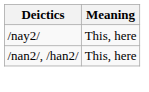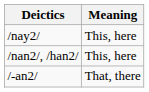 <table class="wikitable">
 <tr>
 <th>Deictics</th>
 <th>Meaning</th>
 </tr>
 <tr>
 <td>/nay2/</td>
 <td>This, here</td>
 </tr>
 <tr>
 <td>/nan2/, /han2/</td>
 <td>This, here</td>
 </tr>
+<tr>
+<td>/-an2/</td>
+<td>That, there</td>
+</tr>
 </table>
